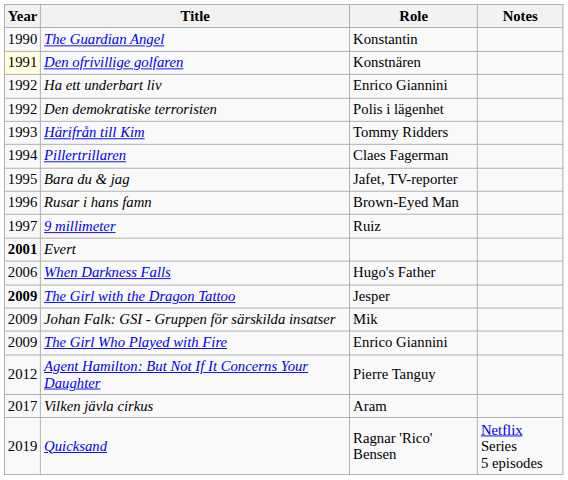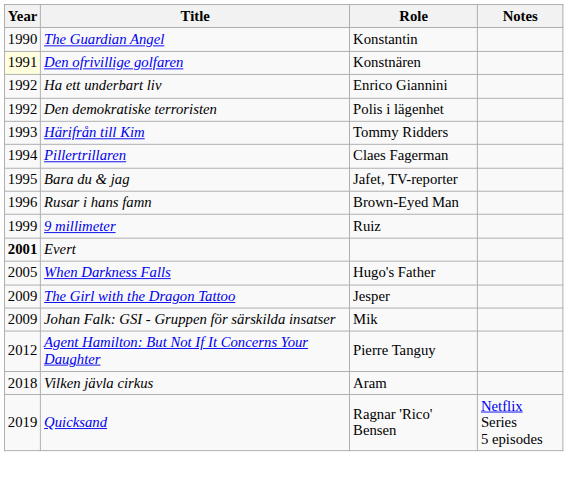 <table class="wikitable">
 <tr>
 <th>Year</th>
 <th>Title</th>
 <th>Role</th>
 <th>Notes</th>
 </tr>
 <tr>
 <td>1990</td>
 <td><em><a href='#'>The Guardian Angel</a></em></td>
 <td>Konstantin</td>
 <td></td>
 </tr>
 <tr>
 <td style="background: lightyellow;">1991</td>
 <td><em><a href='#'>Den ofrivillige golfaren</a></em></td>
 <td>Konstnären</td>
 <td></td>
 </tr>
 <tr>
 <td>1992</td>
 <td><em>Ha ett underbart liv</em></td>
 <td>Enrico Giannini</td>
 <td></td>
 </tr>
 <tr>
 <td>1992</td>
 <td><em>Den demokratiske terroristen</em></td>
 <td>Polis i lägenhet</td>
 <td></td>
 </tr>
 <tr>
 <td>1993</td>
 <td><em><a href='#'>Härifrån till Kim</a></em></td>
 <td>Tommy Ridders</td>
 <td></td>
 </tr>
 <tr>
 <td>1994</td>
 <td><em><a href='#'>Pillertrillaren</a></em></td>
 <td>Claes Fagerman</td>
 <td></td>
 </tr>
 <tr>
 <td>1995</td>
 <td><em>Bara du & jag</em></td>
 <td>Jafet, TV-reporter</td>
 <td></td>
 </tr>
 <tr>
 <td>1996</td>
 <td><em>Rusar i hans famn</em></td>
 <td>Brown-Eyed Man</td>
 <td></td>
 </tr>
 <tr>
-<td>1997</td>
+<td>1999</td>
 <td><em><a href='#'>9 millimeter</a></em></td>
 <td>Ruiz</td>
 <td></td>
 </tr>
 <tr>
 <td><strong>2001</strong></td>
 <td><em>Evert</em></td>
 <td></td>
 <td></td>
 </tr>
 <tr>
-<td>2006</td>
+<td>2005</td>
 <td><em><a href='#'>When Darkness Falls</a></em></td>
 <td>Hugo's Father</td>
 <td></td>
 </tr>
 <tr>
-<td><strong>2009</strong></td>
+<td>2009</td>
 <td><em><a href='#'>The Girl with the Dragon Tattoo</a></em></td>
 <td>Jesper</td>
 <td></td>
 </tr>
 <tr>
 <td>2009</td>
 <td><em>Johan Falk: GSI - Gruppen för särskilda insatser</em></td>
 <td>Mik</td>
 <td></td>
 </tr>
 <tr>
-<td>2009</td>
-<td><em><a href='#'>The Girl Who Played with Fire</a></em></td>
-<td>Enrico Giannini</td>
-<td></td>
-</tr>
-<tr>
 <td>2012</td>
 <td><em><a href='#'>Agent Hamilton: But Not If It Concerns Your Daughter</a></em></td>
 <td>Pierre Tanguy</td>
 <td></td>
 </tr>
 <tr>
-<td>2017</td>
+<td>2018</td>
 <td><em>Vilken jävla cirkus</em></td>
 <td>Aram</td>
 <td></td>
 </tr>
 <tr>
 <td>2019</td>
 <td><em><a href='#'>Quicksand</a></em></td>
 <td>Ragnar 'Rico' Bensen</td>
 <td><a href='#'>Netflix</a> Series<br>5 episodes</td>
 </tr>
 </table>
